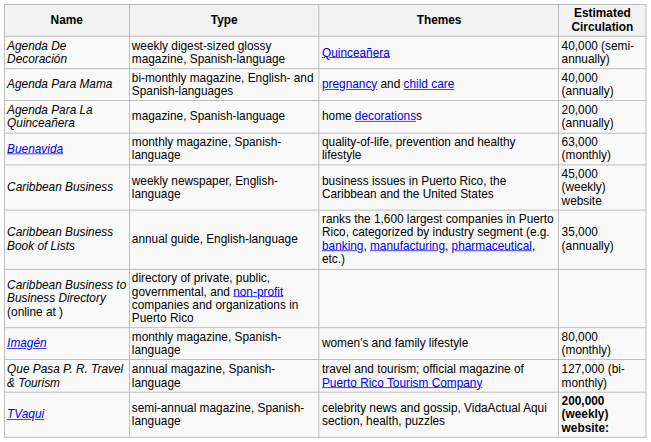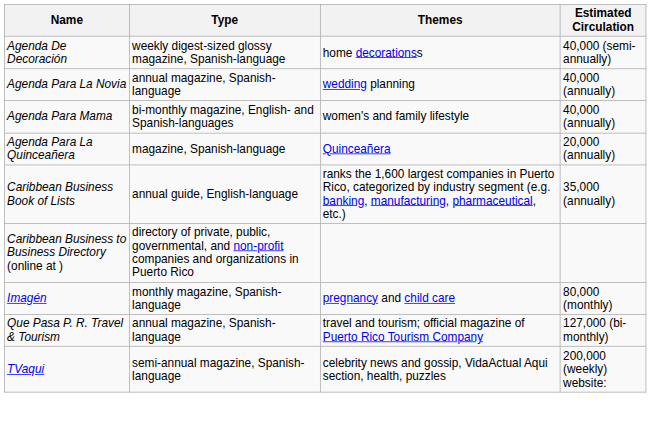 <table class="wikitable">
 <tr>
 <th>Name</th>
 <th>Type</th>
 <th>Themes</th>
 <th>Estimated Circulation</th>
 </tr>
 <tr>
 <td><em>Agenda De Decoración</em></td>
 <td>weekly digest-sized glossy magazine, Spanish-language</td>
-<td><a href='#'>Quinceañera</a></td>
+<td>home <a href='#'>decorations</a>s</td>
 <td>40,000 (semi-annually)</td>
+</tr>
+<tr>
+<td><em>Agenda Para La Novia</em></td>
+<td>annual magazine, Spanish-language</td>
+<td><a href='#'>wedding</a> planning</td>
+<td>40,000 (annually)</td>
 </tr>
 <tr>
 <td><em>Agenda Para Mama</em></td>
 <td>bi-monthly magazine, English- and Spanish-languages</td>
-<td><a href='#'>pregnancy</a> and <a href='#'>child care</a></td>
+<td>women's and family lifestyle</td>
 <td>40,000 (annually)</td>
 </tr>
 <tr>
 <td><em>Agenda Para La Quinceañera</em></td>
 <td>magazine, Spanish-language</td>
-<td>home <a href='#'>decorations</a>s</td>
+<td><a href='#'>Quinceañera</a></td>
 <td>20,000 (annually)</td>
-</tr>
-<tr>
-<td><em><a href='#'>Buenavida</a></em></td>
-<td>monthly magazine, Spanish-language</td>
-<td>quality-of-life, prevention and healthy lifestyle</td>
-<td>63,000 (monthly)</td>
-</tr>
-<tr>
-<td><em>Caribbean Business</em></td>
-<td>weekly newspaper, English-language</td>
-<td>business issues in Puerto Rico, the Caribbean and the United States</td>
-<td>45,000 (weekly) website </td>
 </tr>
 <tr>
 <td><em>Caribbean Business Book of Lists</em></td>
 <td>annual guide, English-language</td>
 <td>ranks the 1,600 largest companies in Puerto Rico, categorized by industry segment (e.g. <a href='#'>banking</a>, <a href='#'>manufacturing</a>, <a href='#'>pharmaceutical</a>, etc.)</td>
 <td>35,000 (annually)</td>
 </tr>
 <tr>
 <td><em>Caribbean Business to Business Directory</em> (online at )</td>
 <td>directory of private, public, governmental, and <a href='#'>non-profit</a> companies and organizations in Puerto Rico</td>
 <td></td>
 </tr>
 <tr>
 <td><em><a href='#'>Imagén</a></em></td>
 <td>monthly magazine, Spanish-language</td>
-<td>women's and family lifestyle</td>
+<td><a href='#'>pregnancy</a> and <a href='#'>child care</a></td>
 <td>80,000 (monthly)</td>
 </tr>
 <tr>
 <td><em>Que Pasa P. R. Travel & Tourism</em></td>
 <td>annual magazine, Spanish-language</td>
 <td>travel and tourism; official magazine of <a href='#'>Puerto Rico Tourism Company</a></td>
 <td>127,000 (bi-monthly)</td>
 </tr>
 <tr>
 <td><em><a href='#'>TVaqui</a></em></td>
 <td>semi-annual magazine, Spanish-language</td>
 <td>celebrity news and gossip, VidaActual Aqui section, health, puzzles</td>
-<td><strong>200,000 (weekly) website:</strong></td>
+<td>200,000 (weekly) website:</td>
 </tr>
 </table>
